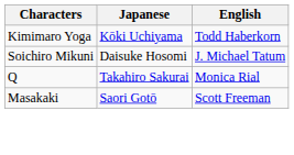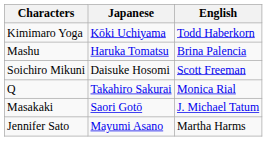 <table class="wikitable">
 <tr>
 <th>Characters</th>
 <th>Japanese</th>
 <th>English</th>
 </tr>
 <tr>
 <td>Kimimaro Yoga</td>
 <td><a href='#'>Kōki Uchiyama</a></td>
 <td><a href='#'>Todd Haberkorn</a></td>
 </tr>
 <tr>
+<td>Mashu</td>
+<td><a href='#'>Haruka Tomatsu</a></td>
+<td><a href='#'>Brina Palencia</a></td>
+</tr>
+<tr>
 <td>Soichiro Mikuni</td>
 <td>Daisuke Hosomi</td>
-<td><a href='#'>J. Michael Tatum</a></td>
+<td><a href='#'>Scott Freeman</a></td>
 </tr>
 <tr>
 <td>Q</td>
 <td><a href='#'>Takahiro Sakurai</a></td>
 <td><a href='#'>Monica Rial</a></td>
 </tr>
 <tr>
 <td>Masakaki</td>
 <td><a href='#'>Saori Gotō</a></td>
-<td><a href='#'>Scott Freeman</a></td>
+<td><a href='#'>J. Michael Tatum</a></td>
+</tr>
+<tr>
+<td>Jennifer Sato</td>
+<td><a href='#'>Mayumi Asano</a></td>
+<td>Martha Harms</td>
 </tr>
 </table>
